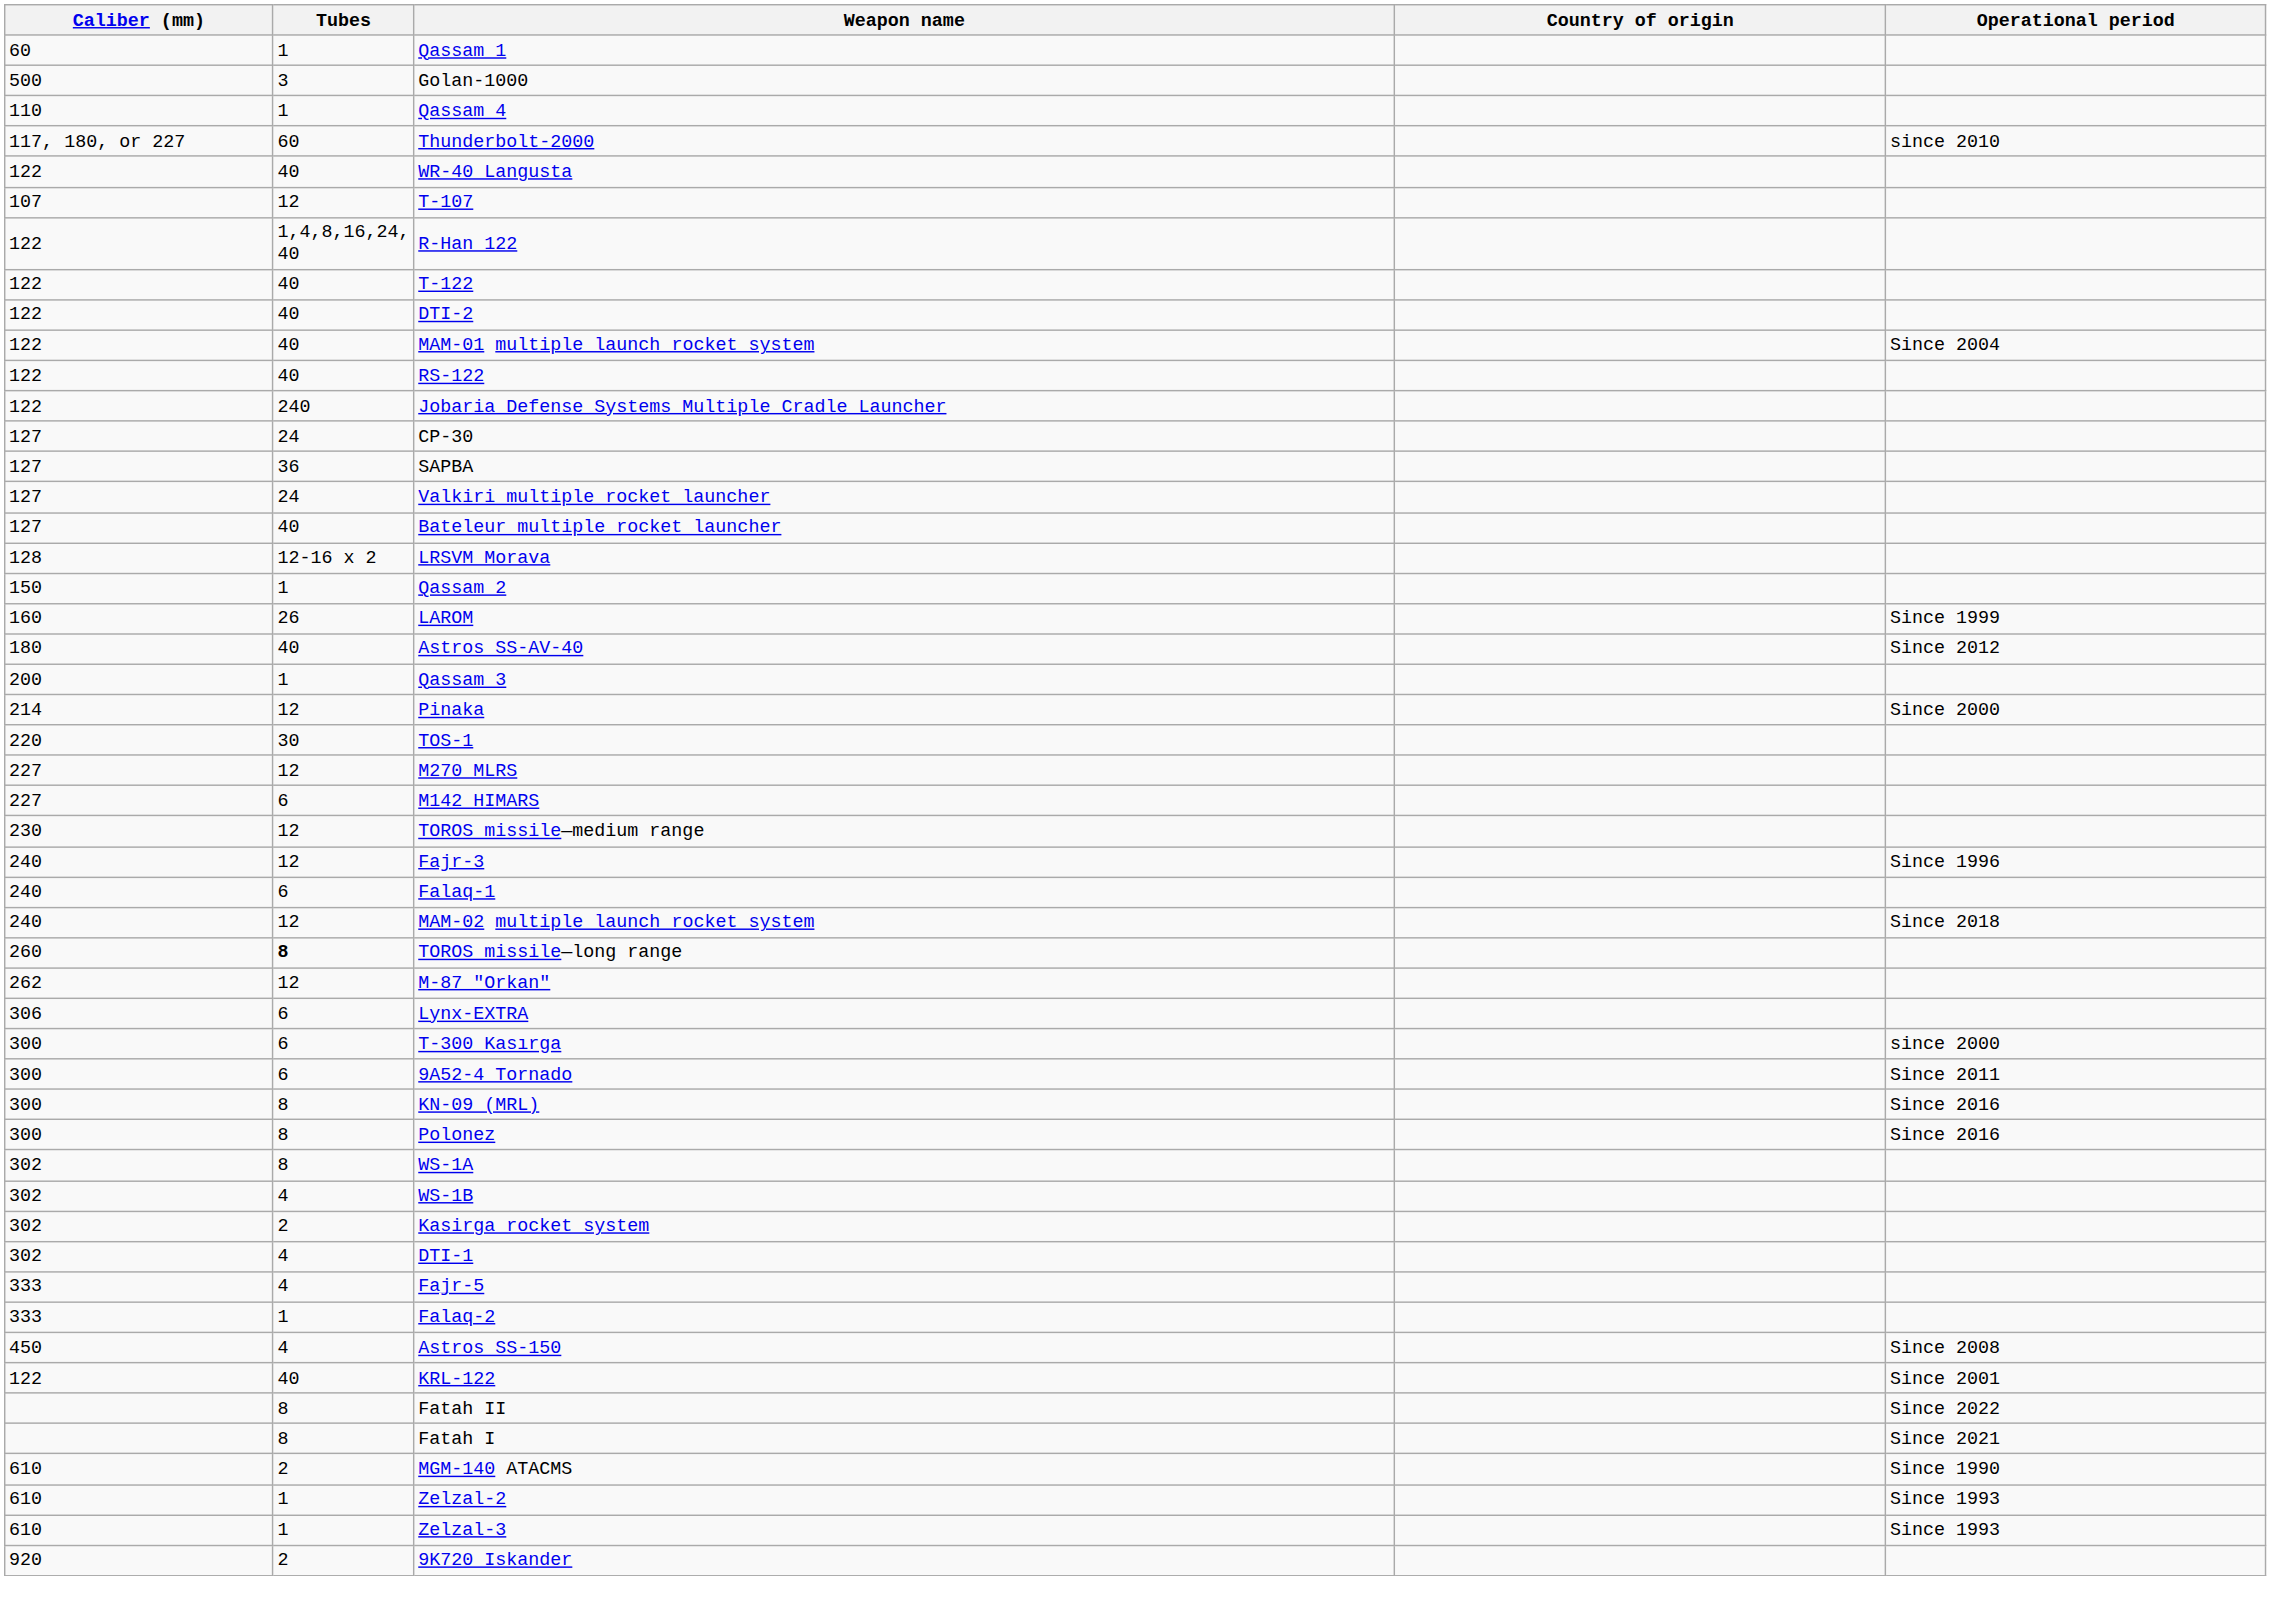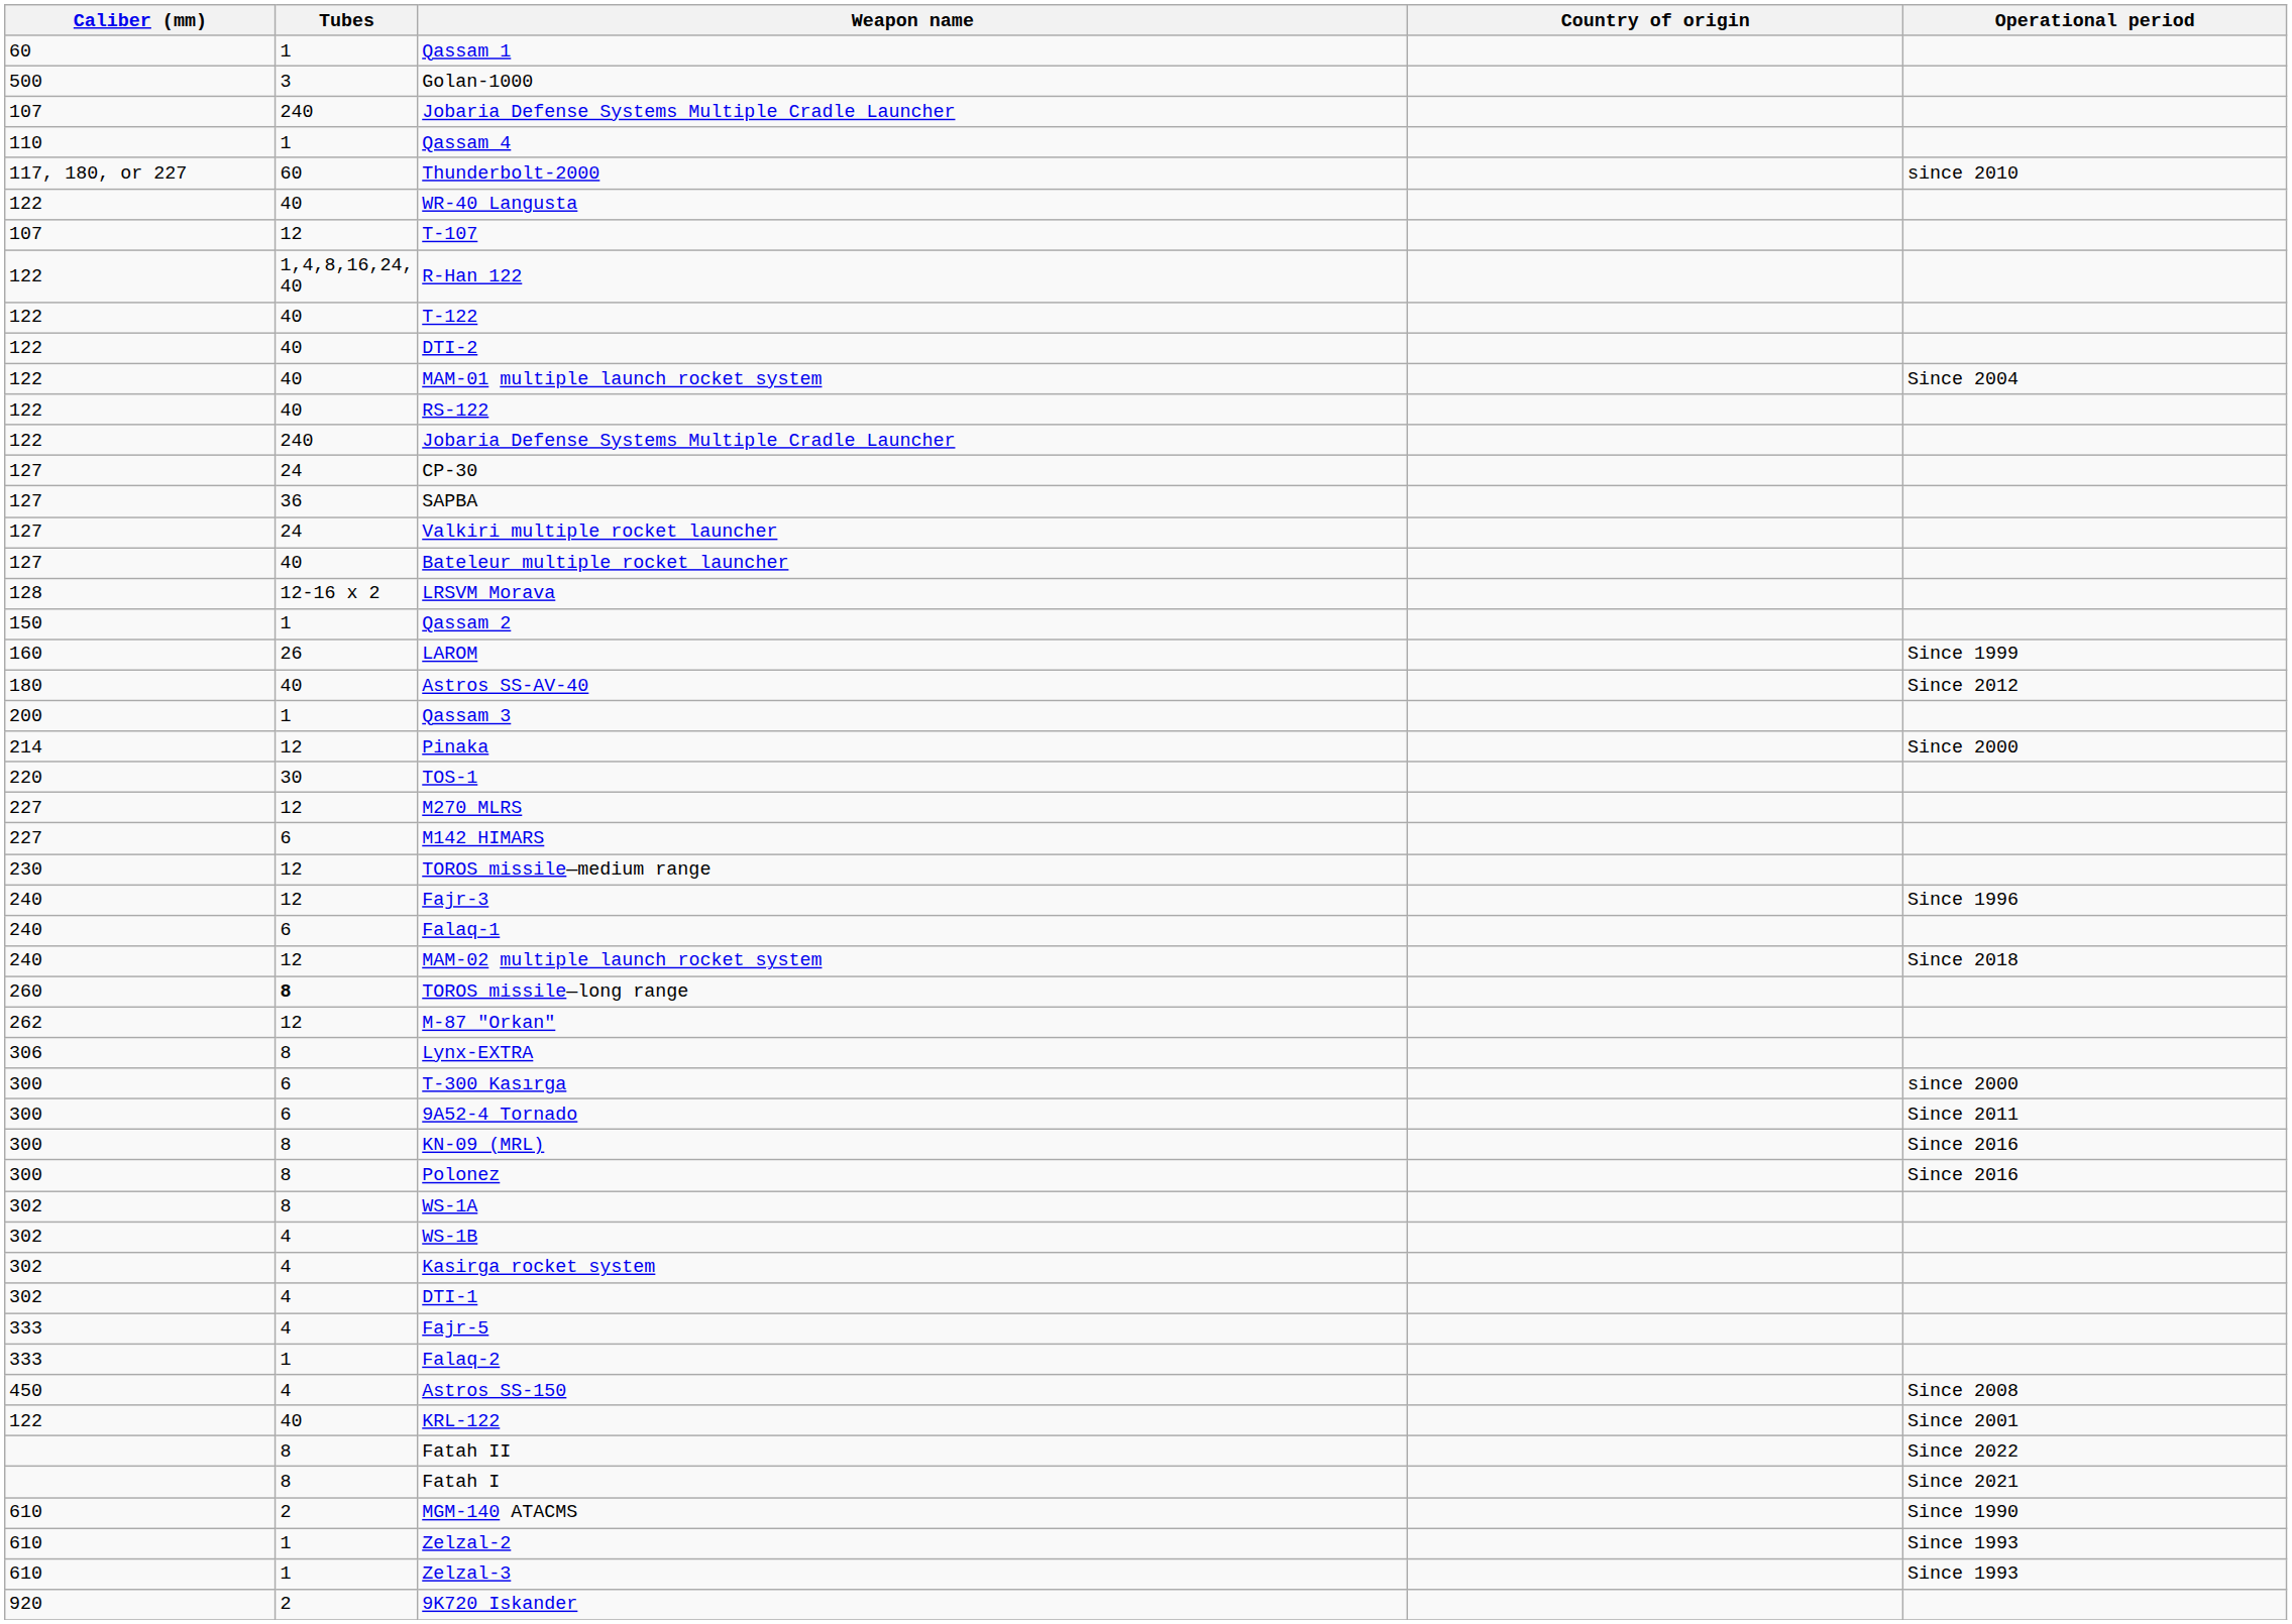 <table class="wikitable sortable" style="font-size:98%;">
 <tr>
 <th width="12%"><a href='#'>Caliber</a> (mm)</th>
 <th width="5%">Tubes</th>
 <th width="44%">Weapon name</th>
 <th width="22%">Country of origin</th>
 <th width="19%">Operational period</th>
 </tr>
 <tr>
 <td>60</td>
 <td>1</td>
 <td><a href='#'>Qassam 1</a></td>
 <td></td>
 <td></td>
 </tr>
 <tr>
 <td>500</td>
 <td>3</td>
 <td>Golan-1000</td>
+<td></td>
+<td></td>
+</tr>
+<tr>
+<td>107</td>
+<td>240</td>
+<td><a href='#'>Jobaria Defense Systems Multiple Cradle Launcher</a></td>
 <td></td>
 <td></td>
 </tr>
 <tr>
 <td>110</td>
 <td>1</td>
 <td><a href='#'>Qassam 4</a></td>
 <td></td>
 <td></td>
 </tr>
 <tr>
 <td>117, 180, or 227</td>
 <td>60</td>
 <td><a href='#'>Thunderbolt-2000</a></td>
 <td></td>
 <td>since 2010</td>
 </tr>
 <tr>
 <td>122</td>
 <td>40</td>
 <td><a href='#'>WR-40 Langusta</a></td>
 <td></td>
 <td></td>
 </tr>
 <tr>
 <td>107</td>
 <td>12</td>
 <td><a href='#'>T-107</a></td>
 <td></td>
 <td></td>
 </tr>
 <tr>
 <td>122</td>
 <td>1,4,8,16,24, 40</td>
 <td><a href='#'>R-Han 122</a></td>
 <td></td>
 <td></td>
 </tr>
 <tr>
 <td>122</td>
 <td>40</td>
 <td><a href='#'>T-122</a></td>
 <td></td>
 <td></td>
 </tr>
 <tr>
 <td>122</td>
 <td>40</td>
 <td><a href='#'>DTI-2</a></td>
 <td></td>
 <td></td>
 </tr>
 <tr>
 <td>122</td>
 <td>40</td>
 <td><a href='#'>MAM-01</a> <a href='#'>multiple launch rocket system</a></td>
 <td></td>
 <td>Since 2004</td>
 </tr>
 <tr>
 <td>122</td>
 <td>40</td>
 <td><a href='#'>RS-122</a></td>
 <td></td>
 <td></td>
 </tr>
 <tr>
 <td>122</td>
 <td>240</td>
 <td><a href='#'>Jobaria Defense Systems Multiple Cradle Launcher</a></td>
 <td></td>
 <td></td>
 </tr>
 <tr>
 <td>127</td>
 <td>24</td>
 <td>CP-30</td>
 <td></td>
 <td></td>
 </tr>
 <tr>
 <td>127</td>
 <td>36</td>
 <td>SAPBA</td>
 <td></td>
 <td></td>
 </tr>
 <tr>
 <td>127</td>
 <td>24</td>
 <td><a href='#'>Valkiri multiple rocket launcher</a></td>
 <td></td>
 <td></td>
 </tr>
 <tr>
 <td>127</td>
 <td>40</td>
 <td><a href='#'>Bateleur multiple rocket launcher</a></td>
 <td></td>
 <td></td>
 </tr>
 <tr>
 <td>128</td>
 <td>12-16 x 2</td>
 <td><a href='#'>LRSVM Morava</a></td>
 <td></td>
 <td></td>
 </tr>
 <tr>
 <td>150</td>
 <td>1</td>
 <td><a href='#'>Qassam 2</a></td>
 <td></td>
 <td></td>
 </tr>
 <tr>
 <td>160</td>
 <td>26</td>
 <td><a href='#'>LAROM</a></td>
 <td></td>
 <td>Since 1999</td>
 </tr>
 <tr>
 <td>180</td>
 <td>40</td>
 <td><a href='#'>Astros SS-AV-40</a></td>
 <td></td>
 <td>Since 2012</td>
 </tr>
 <tr>
 <td>200</td>
 <td>1</td>
 <td><a href='#'>Qassam 3</a></td>
 <td></td>
 <td></td>
 </tr>
 <tr>
 <td>214</td>
 <td>12</td>
 <td><a href='#'>Pinaka</a></td>
 <td></td>
 <td>Since 2000</td>
 </tr>
 <tr>
 <td>220</td>
 <td>30</td>
 <td><a href='#'>TOS-1</a></td>
 <td></td>
 <td></td>
 </tr>
 <tr>
 <td>227</td>
 <td>12</td>
 <td><a href='#'>M270 MLRS</a></td>
 <td></td>
 <td></td>
 </tr>
 <tr>
 <td>227</td>
 <td>6</td>
 <td><a href='#'>M142 HIMARS</a></td>
 <td></td>
 <td></td>
 </tr>
 <tr>
 <td>230</td>
 <td>12</td>
 <td><a href='#'>TOROS missile</a>—medium range</td>
 <td></td>
 <td></td>
 </tr>
 <tr>
 <td>240</td>
 <td>12</td>
 <td><a href='#'>Fajr-3</a></td>
 <td></td>
 <td>Since 1996</td>
 </tr>
 <tr>
 <td>240</td>
 <td>6</td>
 <td><a href='#'>Falaq-1</a></td>
 <td></td>
 <td></td>
 </tr>
 <tr>
 <td>240</td>
 <td>12</td>
 <td><a href='#'>MAM-02</a> <a href='#'>multiple launch rocket system</a></td>
 <td></td>
 <td>Since 2018</td>
 </tr>
 <tr>
 <td>260</td>
 <td><strong>8</strong></td>
 <td><a href='#'>TOROS missile</a>—long range</td>
 <td></td>
 <td></td>
 </tr>
 <tr>
 <td>262</td>
 <td>12</td>
 <td><a href='#'>M-87 "Orkan"</a></td>
 <td> </td>
 <td></td>
 </tr>
 <tr>
 <td>306</td>
-<td>6</td>
+<td>8</td>
 <td><a href='#'>Lynx-EXTRA</a></td>
 <td></td>
 </tr>
 <tr>
 <td>300</td>
 <td>6</td>
 <td><a href='#'>T-300 Kasırga</a></td>
 <td></td>
 <td>since 2000</td>
 </tr>
 <tr>
 <td>300</td>
 <td>6</td>
 <td><a href='#'>9A52-4 Tornado</a></td>
 <td></td>
 <td>Since 2011</td>
 </tr>
 <tr>
 <td>300</td>
 <td>8</td>
 <td><a href='#'>KN-09 (MRL)</a></td>
 <td></td>
 <td>Since 2016</td>
 </tr>
 <tr>
 <td>300</td>
 <td>8</td>
 <td><a href='#'>Polonez</a></td>
 <td></td>
 <td>Since 2016</td>
 </tr>
 <tr>
 <td>302</td>
 <td>8</td>
 <td><a href='#'>WS-1A</a></td>
 <td></td>
 <td></td>
 </tr>
 <tr>
 <td>302</td>
 <td>4</td>
 <td><a href='#'>WS-1B</a></td>
 <td></td>
 <td></td>
 </tr>
 <tr>
 <td>302</td>
-<td>2</td>
+<td>4</td>
 <td><a href='#'>Kasirga rocket system</a></td>
 <td></td>
 <td></td>
 </tr>
 <tr>
 <td>302</td>
 <td>4</td>
 <td><a href='#'>DTI-1</a></td>
 <td></td>
 <td></td>
 </tr>
 <tr>
 <td>333</td>
 <td>4</td>
 <td><a href='#'>Fajr-5</a></td>
 <td></td>
 <td></td>
 </tr>
 <tr>
 <td>333</td>
 <td>1</td>
 <td><a href='#'>Falaq-2</a></td>
 <td></td>
 <td></td>
 </tr>
 <tr>
 <td>450</td>
 <td>4</td>
 <td><a href='#'>Astros SS-150</a></td>
 <td></td>
 <td>Since 2008</td>
 </tr>
 <tr>
 <td>122</td>
 <td>40</td>
 <td><a href='#'>KRL-122</a></td>
 <td></td>
 <td>Since 2001</td>
 </tr>
 <tr>
 <td></td>
 <td>8</td>
 <td>Fatah II</td>
 <td></td>
 <td>Since 2022</td>
 </tr>
 <tr>
 <td></td>
 <td>8</td>
 <td>Fatah I</td>
 <td></td>
 <td>Since 2021</td>
 </tr>
 <tr>
 <td>610</td>
 <td>2</td>
 <td><a href='#'>MGM-140</a> ATACMS</td>
 <td></td>
 <td>Since 1990</td>
 </tr>
 <tr>
 <td>610</td>
 <td>1</td>
 <td><a href='#'>Zelzal-2</a></td>
 <td></td>
 <td>Since 1993</td>
 </tr>
 <tr>
 <td>610</td>
 <td>1</td>
 <td><a href='#'>Zelzal-3</a></td>
 <td></td>
 <td>Since 1993</td>
 </tr>
 <tr>
 <td>920</td>
 <td>2</td>
 <td><a href='#'>9K720 Iskander</a></td>
 <td></td>
 <td></td>
 </tr>
 </table>
